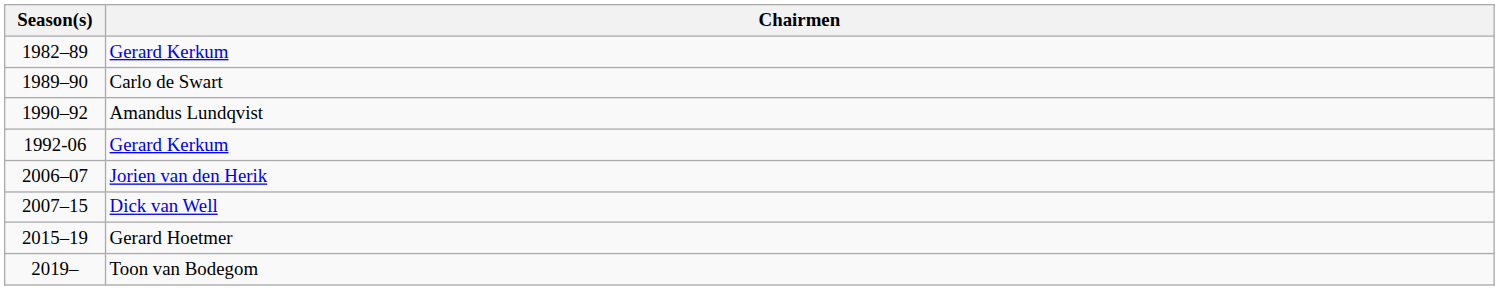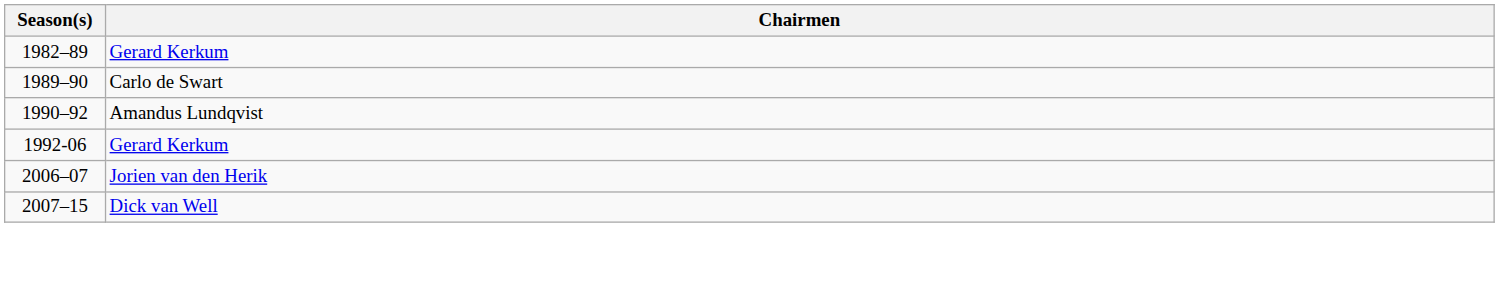 <table class="wikitable" width="90%" style="font-size: 90%">
 <tr>
 <th width="70">Season(s)</th>
 <th>Chairmen</th>
 </tr>
 <tr>
 <td align="center">1982–89</td>
 <td> <a href='#'>Gerard Kerkum</a></td>
 </tr>
 <tr>
 <td align="center">1989–90</td>
 <td> Carlo de Swart</td>
 </tr>
 <tr>
 <td align="center">1990–92</td>
 <td> Amandus Lundqvist</td>
 </tr>
 <tr>
 <td align="center">1992-06</td>
 <td> <a href='#'>Gerard Kerkum</a></td>
 </tr>
 <tr>
 <td align="center">2006–07</td>
 <td> <a href='#'>Jorien van den Herik</a></td>
 </tr>
 <tr>
 <td align="center">2007–15</td>
 <td> <a href='#'>Dick van Well</a></td>
 </tr>
-<tr>
-<td align="center">2015–19</td>
-<td> Gerard Hoetmer</td>
-</tr>
-<tr>
-<td align="center">2019–</td>
-<td> Toon van Bodegom</td>
-</tr>
 </table>
